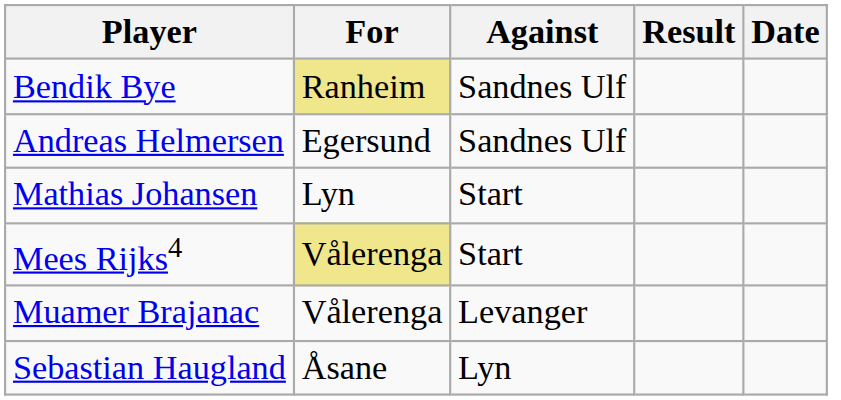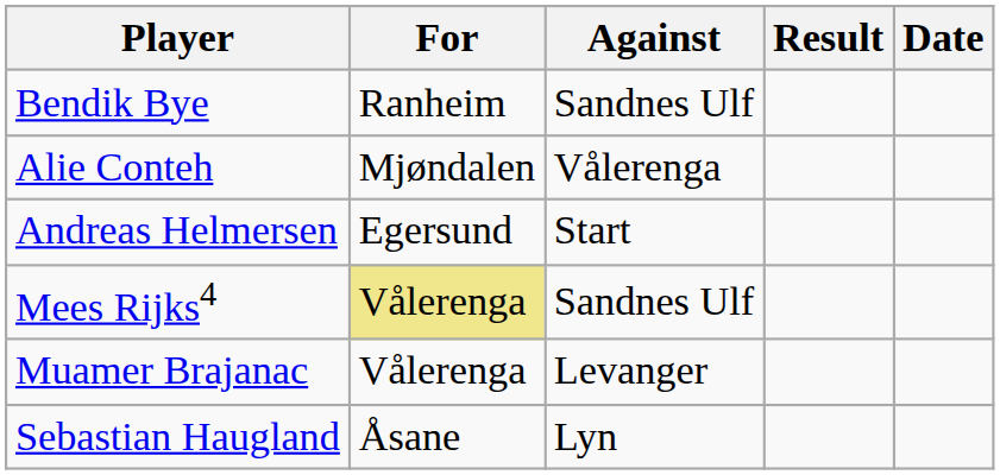 <table class="wikitable">
 <tr>
 <th>Player</th>
 <th>For</th>
 <th>Against</th>
 <th style="text-align:center">Result</th>
 <th>Date</th>
 </tr>
 <tr>
 <td> <a href='#'>Bendik Bye</a></td>
-<td style="background: khaki;">Ranheim</td>
+<td>Ranheim</td>
 <td>Sandnes Ulf</td>
+<td></td>
+<td></td>
+</tr>
+<tr>
+<td> <a href='#'>Alie Conteh</a></td>
+<td>Mjøndalen</td>
+<td>Vålerenga</td>
 <td></td>
 <td></td>
 </tr>
 <tr>
 <td> <a href='#'>Andreas Helmersen</a></td>
 <td>Egersund</td>
-<td>Sandnes Ulf</td>
-<td></td>
-<td></td>
-</tr>
-<tr>
-<td> <a href='#'>Mathias Johansen</a></td>
-<td>Lyn</td>
 <td>Start</td>
 <td></td>
 <td></td>
 </tr>
 <tr>
 <td> <a href='#'>Mees Rijks</a><sup>4</sup></td>
 <td style="background: khaki;">Vålerenga</td>
-<td>Start</td>
+<td>Sandnes Ulf</td>
 <td></td>
 <td></td>
 </tr>
 <tr>
 <td> <a href='#'>Muamer Brajanac</a></td>
 <td>Vålerenga</td>
 <td>Levanger</td>
 <td></td>
 <td></td>
 </tr>
 <tr>
 <td> <a href='#'>Sebastian Haugland</a></td>
 <td>Åsane</td>
 <td>Lyn</td>
 <td></td>
 <td></td>
 </tr>
 </table>
